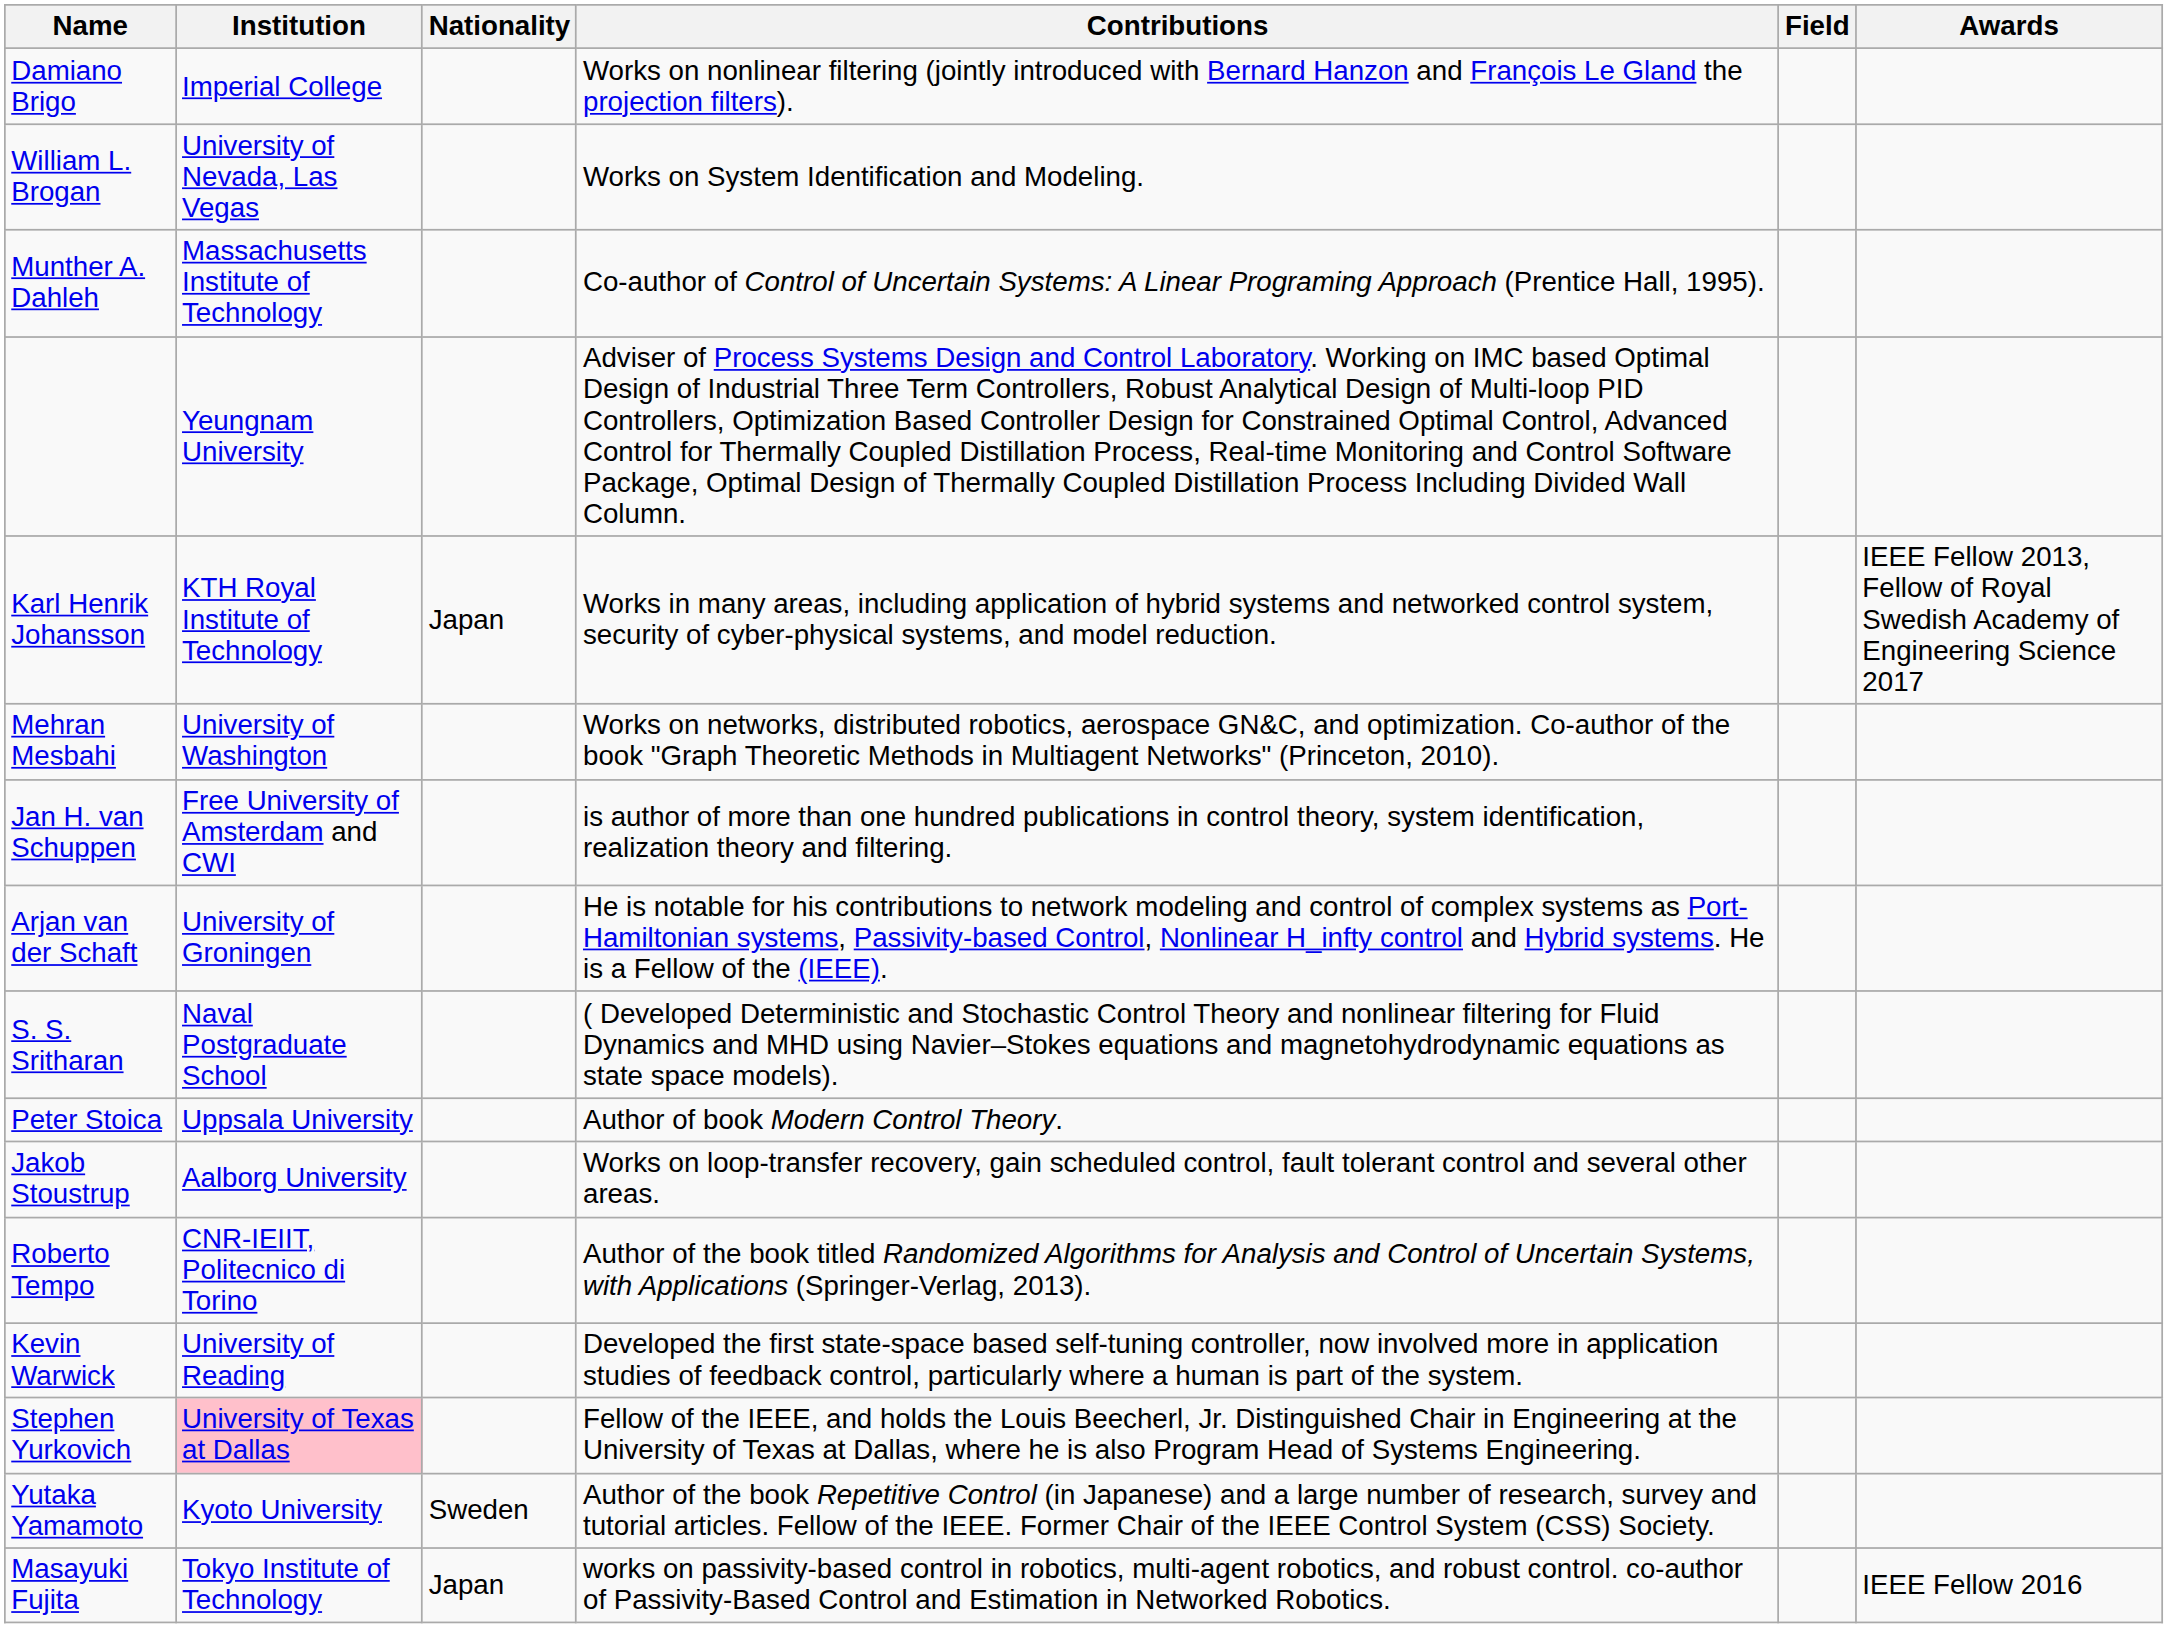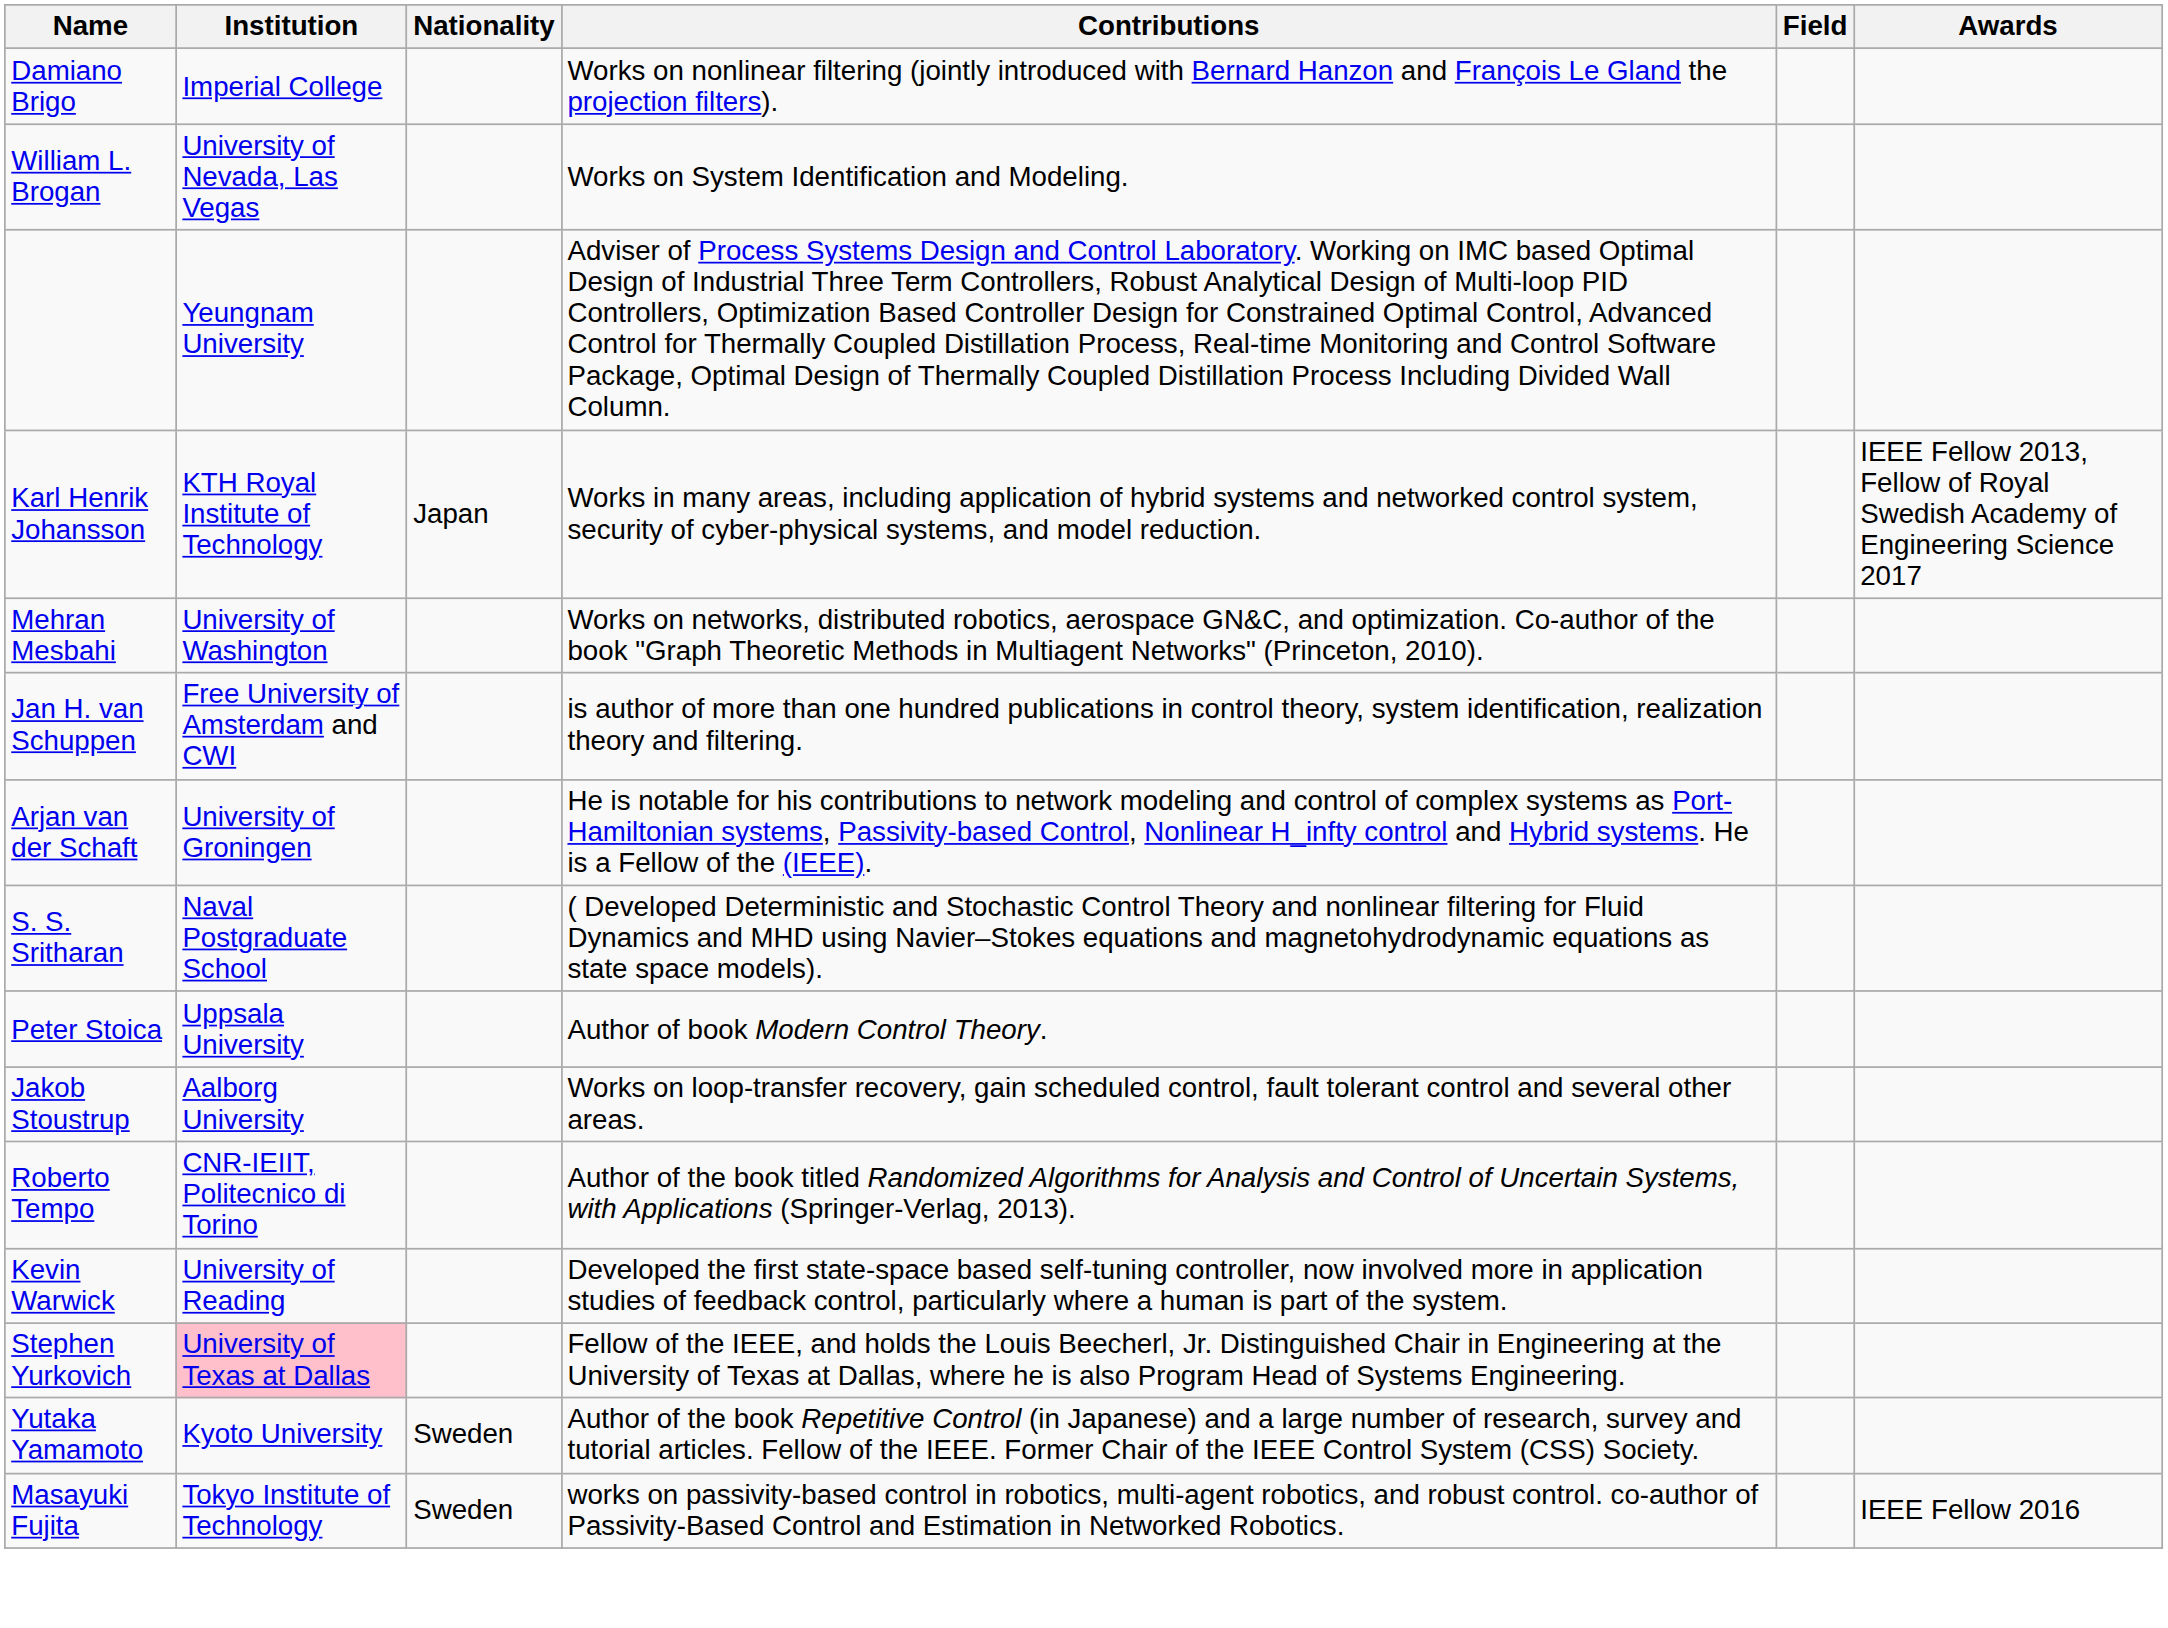 <table class="wikitable sortable">
 <tr>
 <th>Name</th>
 <th>Institution</th>
 <th>Nationality</th>
 <th>Contributions</th>
 <th>Field</th>
 <th>Awards</th>
 </tr>
 <tr>
 <td><a href='#'>Damiano Brigo</a></td>
 <td><a href='#'>Imperial College</a></td>
 <td></td>
 <td> Works on nonlinear filtering (jointly introduced with <a href='#'>Bernard Hanzon</a> and <a href='#'>François Le Gland</a> the <a href='#'>projection filters</a>).</td>
 <td></td>
 <td></td>
 </tr>
 <tr>
 <td><a href='#'>William L. Brogan</a></td>
 <td><a href='#'>University of Nevada, Las Vegas</a></td>
 <td></td>
 <td> Works on System Identification and Modeling.</td>
-<td></td>
-<td></td>
-</tr>
-<tr>
-<td><a href='#'>Munther A. Dahleh</a></td>
-<td><a href='#'>Massachusetts Institute of Technology</a></td>
-<td></td>
-<td> Co-author of <em>Control of Uncertain Systems: A Linear Programing Approach</em> (Prentice Hall, 1995).</td>
 <td></td>
 <td></td>
 </tr>
 <tr>
 <td></td>
 <td><a href='#'>Yeungnam University</a></td>
 <td></td>
 <td> Adviser of <a href='#'>Process Systems Design and Control Laboratory</a>. Working on IMC based Optimal Design of Industrial Three Term Controllers, Robust Analytical Design of Multi-loop PID Controllers, Optimization Based Controller Design for Constrained Optimal Control, Advanced Control for Thermally Coupled Distillation Process, Real-time Monitoring and Control Software Package, Optimal Design of Thermally Coupled Distillation Process Including Divided Wall Column.</td>
 <td></td>
 <td></td>
 </tr>
 <tr>
 <td><a href='#'>Karl Henrik Johansson</a></td>
 <td><a href='#'>KTH Royal Institute of Technology</a></td>
 <td>Japan</td>
 <td>  Works in many areas, including application of hybrid systems and networked control system, security of cyber-physical systems, and model reduction.</td>
 <td></td>
 <td>IEEE Fellow 2013, Fellow of Royal Swedish Academy of Engineering Science 2017</td>
 </tr>
 <tr>
 <td><a href='#'>Mehran Mesbahi</a></td>
 <td><a href='#'>University of Washington</a></td>
 <td></td>
 <td>  Works on networks, distributed robotics, aerospace GN&C, and optimization. Co-author of the book "Graph Theoretic Methods in Multiagent Networks" (Princeton, 2010).</td>
 <td></td>
 <td></td>
 </tr>
 <tr>
 <td><a href='#'>Jan H. van Schuppen</a></td>
 <td><a href='#'>Free University of Amsterdam</a> and <a href='#'>CWI</a></td>
 <td></td>
 <td> is author of more than one hundred publications in control theory, system identification, realization theory and filtering.</td>
 <td></td>
 <td></td>
 </tr>
 <tr>
 <td><a href='#'>Arjan van der Schaft</a></td>
 <td><a href='#'>University of Groningen</a></td>
 <td></td>
 <td>  He is notable for his contributions to network modeling and control of complex systems as <a href='#'>Port-Hamiltonian systems</a>, <a href='#'>Passivity-based Control</a>, <a href='#'>Nonlinear H_infty control</a> and <a href='#'>Hybrid systems</a>. He is a Fellow of the <a href='#'>(IEEE)</a>.</td>
 <td></td>
 <td></td>
 </tr>
 <tr>
 <td><a href='#'>S. S. Sritharan</a></td>
 <td><a href='#'>Naval Postgraduate School</a></td>
 <td></td>
 <td> ( Developed Deterministic and Stochastic Control Theory and nonlinear filtering for Fluid Dynamics and MHD using Navier–Stokes equations and magnetohydrodynamic equations as state space models).</td>
 <td></td>
 <td></td>
 </tr>
 <tr>
 <td><a href='#'>Peter Stoica</a></td>
 <td><a href='#'>Uppsala University</a></td>
 <td></td>
 <td>Author of book <em>Modern Control Theory</em>. </td>
 <td></td>
 <td></td>
 </tr>
 <tr>
 <td><a href='#'>Jakob Stoustrup</a></td>
 <td><a href='#'>Aalborg University</a></td>
 <td></td>
 <td>  Works on loop-transfer recovery, gain scheduled control, fault tolerant control and several other areas.</td>
 <td></td>
 <td></td>
 </tr>
 <tr>
 <td><a href='#'>Roberto Tempo</a></td>
 <td><a href='#'>CNR-IEIIT, Politecnico di Torino</a></td>
 <td></td>
 <td> Author of the book titled <em>Randomized Algorithms for Analysis and Control of Uncertain Systems, with Applications</em> (Springer-Verlag, 2013).</td>
 <td></td>
 <td></td>
 </tr>
 <tr>
 <td><a href='#'>Kevin Warwick</a></td>
 <td><a href='#'>University of Reading</a></td>
 <td></td>
 <td>  Developed the first state-space based self-tuning controller, now involved more in application studies of feedback control, particularly where a human is part of the system.</td>
 <td></td>
 <td></td>
 </tr>
 <tr>
 <td><a href='#'>Stephen Yurkovich</a></td>
 <td style="background: pink;"><a href='#'>University of Texas at Dallas</a></td>
 <td></td>
 <td>   Fellow of the IEEE, and holds the Louis Beecherl, Jr. Distinguished Chair in Engineering at the University of Texas at Dallas, where he is also Program Head of Systems Engineering.</td>
 <td></td>
 <td></td>
 </tr>
 <tr>
 <td><a href='#'>Yutaka Yamamoto</a></td>
 <td><a href='#'>Kyoto University</a></td>
 <td>Sweden</td>
 <td>  Author of the book <em>Repetitive Control</em> (in Japanese) and a large number of research, survey and tutorial articles. Fellow of the IEEE. Former Chair of the IEEE Control System (CSS) Society.</td>
 <td></td>
 <td></td>
 </tr>
 <tr>
 <td><a href='#'>Masayuki Fujita</a></td>
 <td><a href='#'>Tokyo Institute of Technology</a></td>
-<td>Japan</td>
+<td>Sweden</td>
 <td> works on passivity-based control in robotics, multi-agent robotics, and robust control. co-author of Passivity-Based Control and Estimation in Networked Robotics.</td>
 <td></td>
 <td>IEEE Fellow 2016</td>
 </tr>
 </table>
